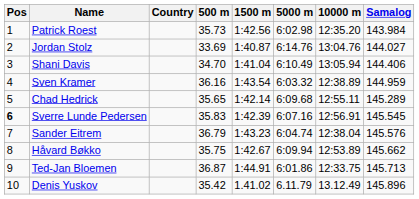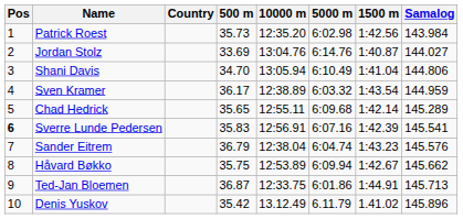 <table class="wikitable sortable">
 <tr>
 <th>Pos</th>
 <th>Name</th>
 <th>Country</th>
 <th>500 m</th>
+<th>10000 m</th>
+<th>5000 m</th>
 <th>1500 m</th>
-<th>5000 m</th>
-<th>10000 m</th>
 <th><a href='#'>Samalog</a></th>
 </tr>
 <tr>
 <td>1</td>
 <td data-sort-value="Roest, Patrick"><a href='#'>Patrick Roest</a></td>
 <td></td>
 <td>35.73</td>
+<td>12:35.20</td>
+<td>6:02.98</td>
 <td>1:42.56</td>
-<td>6:02.98</td>
-<td>12:35.20</td>
 <td>143.984</td>
 </tr>
 <tr>
 <td>2</td>
 <td data-sort-value="Stolz, Jordan"><a href='#'>Jordan Stolz</a></td>
 <td></td>
 <td>33.69</td>
+<td>13:04.76</td>
+<td>6:14.76</td>
 <td>1:40.87</td>
-<td>6:14.76</td>
-<td>13:04.76</td>
 <td>144.027</td>
 </tr>
 <tr>
 <td>3</td>
 <td data-sort-value="Davis, Shani"><a href='#'>Shani Davis</a></td>
 <td></td>
 <td>34.70</td>
+<td>13:05.94</td>
+<td>6:10.49</td>
 <td>1:41.04</td>
-<td>6:10.49</td>
-<td>13:05.94</td>
-<td>144.406</td>
+<td>144.806</td>
 </tr>
 <tr>
 <td>4</td>
 <td data-sort-value="Kramer, Sven"><a href='#'>Sven Kramer</a></td>
 <td></td>
-<td>36.16</td>
+<td>36.17</td>
+<td>12:38.89</td>
+<td>6:03.32</td>
 <td>1:43.54</td>
-<td>6:03.32</td>
-<td>12:38.89</td>
 <td>144.959</td>
 </tr>
 <tr>
 <td>5</td>
 <td data-sort-value="Hedrick, Chad"><a href='#'>Chad Hedrick</a></td>
 <td></td>
 <td>35.65</td>
+<td>12:55.11</td>
+<td>6:09.68</td>
 <td>1:42.14</td>
-<td>6:09.68</td>
-<td>12:55.11</td>
 <td>145.289</td>
 </tr>
 <tr>
 <td><strong>6</strong></td>
 <td data-sort-value="Pedersen, Sverre Lunde"><a href='#'>Sverre Lunde Pedersen</a></td>
 <td></td>
 <td>35.83</td>
+<td>12:56.91</td>
+<td>6:07.16</td>
 <td>1:42.39</td>
-<td>6:07.16</td>
-<td>12:56.91</td>
-<td>145.545</td>
+<td>145.541</td>
 </tr>
 <tr>
 <td>7</td>
 <td data-sort-value="Eitrem, Sander"><a href='#'>Sander Eitrem</a></td>
 <td></td>
 <td>36.79</td>
+<td>12:38.04</td>
+<td>6:04.74</td>
 <td>1:43.23</td>
-<td>6:04.74</td>
-<td>12:38.04</td>
 <td>145.576</td>
 </tr>
 <tr>
 <td>8</td>
 <td data-sort-value="Bøkko, Håvard"><a href='#'>Håvard Bøkko</a></td>
 <td></td>
 <td>35.75</td>
+<td>12:53.89</td>
+<td>6:09.94</td>
 <td>1:42.67</td>
-<td>6:09.94</td>
-<td>12:53.89</td>
 <td>145.662</td>
 </tr>
 <tr>
 <td>9</td>
 <td data-sort-value="Bloemen, Ted-Jan"><a href='#'>Ted-Jan Bloemen</a></td>
 <td></td>
 <td>36.87</td>
+<td>12:33.75</td>
+<td>6:01.86</td>
 <td>1:44.91</td>
-<td>6:01.86</td>
-<td>12:33.75</td>
 <td>145.713</td>
 </tr>
 <tr>
 <td>10</td>
 <td data-sort-value="Yuskov, Denis"><a href='#'>Denis Yuskov</a></td>
 <td></td>
 <td>35.42</td>
+<td>13.12.49</td>
+<td>6.11.79</td>
 <td>1.41.02</td>
-<td>6.11.79</td>
-<td>13.12.49</td>
 <td>145.896</td>
 </tr>
 </table>
